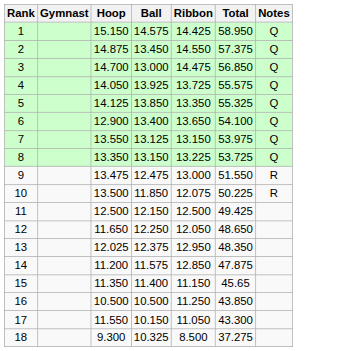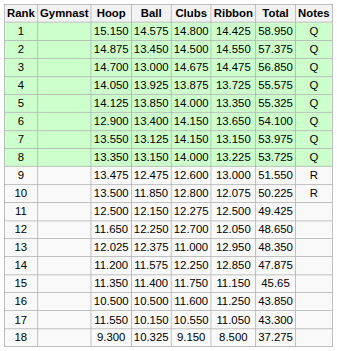 <table class="wikitable sortable" style="text-align:center">
 <tr>
 <th>Rank</th>
 <th>Gymnast</th>
 <th>Hoop</th>
 <th>Ball</th>
+<th>Clubs</th>
 <th>Ribbon</th>
 <th>Total</th>
 <th>Notes</th>
 </tr>
 <tr bgcolor=ccffcc>
 <td>1</td>
 <td align=left></td>
 <td>15.150</td>
 <td>14.575</td>
+<td>14.800</td>
 <td>14.425</td>
 <td>58.950</td>
 <td>Q</td>
 </tr>
 <tr bgcolor=ccffcc>
 <td>2</td>
 <td align=left></td>
 <td>14.875</td>
 <td>13.450</td>
+<td>14.500</td>
 <td>14.550</td>
 <td>57.375</td>
 <td>Q</td>
 </tr>
 <tr bgcolor=ccffcc>
 <td>3</td>
 <td align=left></td>
 <td>14.700</td>
 <td>13.000</td>
+<td>14.675</td>
 <td>14.475</td>
 <td>56.850</td>
 <td>Q</td>
 </tr>
 <tr bgcolor=ccffcc>
 <td>4</td>
 <td align=left></td>
 <td>14.050</td>
 <td>13.925</td>
+<td>13.875</td>
 <td>13.725</td>
 <td>55.575</td>
 <td>Q</td>
 </tr>
 <tr bgcolor=ccffcc>
 <td>5</td>
 <td align=left></td>
 <td>14.125</td>
 <td>13.850</td>
+<td>14.000</td>
 <td>13.350</td>
 <td>55.325</td>
 <td>Q</td>
 </tr>
 <tr bgcolor=ccffcc>
 <td>6</td>
 <td align=left></td>
 <td>12.900</td>
 <td>13.400</td>
+<td>14.150</td>
 <td>13.650</td>
 <td>54.100</td>
 <td>Q</td>
 </tr>
 <tr bgcolor=ccffcc>
 <td>7</td>
 <td align=left></td>
 <td>13.550</td>
 <td>13.125</td>
+<td>14.150</td>
 <td>13.150</td>
 <td>53.975</td>
 <td>Q</td>
 </tr>
 <tr bgcolor=ccffcc>
 <td>8</td>
 <td align=left></td>
 <td>13.350</td>
 <td>13.150</td>
+<td>14.000</td>
 <td>13.225</td>
 <td>53.725</td>
 <td>Q</td>
 </tr>
 <tr>
 <td>9</td>
 <td align=left></td>
 <td>13.475</td>
 <td>12.475</td>
+<td>12.600</td>
 <td>13.000</td>
 <td>51.550</td>
 <td>R</td>
 </tr>
 <tr>
 <td>10</td>
 <td align=left></td>
 <td>13.500</td>
 <td>11.850</td>
+<td>12.800</td>
 <td>12.075</td>
 <td>50.225</td>
 <td>R</td>
 </tr>
 <tr>
 <td>11</td>
 <td align=left></td>
 <td>12.500</td>
 <td>12.150</td>
+<td>12.275</td>
 <td>12.500</td>
 <td>49.425</td>
 <td></td>
 </tr>
 <tr>
 <td>12</td>
 <td align=left></td>
 <td>11.650</td>
 <td>12.250</td>
+<td>12.700</td>
 <td>12.050</td>
 <td>48.650</td>
 <td></td>
 </tr>
 <tr>
 <td>13</td>
 <td align=left></td>
 <td>12.025</td>
 <td>12.375</td>
+<td>11.000</td>
 <td>12.950</td>
 <td>48.350</td>
 <td></td>
 </tr>
 <tr>
 <td>14</td>
 <td align=left></td>
 <td>11.200</td>
 <td>11.575</td>
+<td>12.250</td>
 <td>12.850</td>
 <td>47.875</td>
 <td></td>
 </tr>
 <tr>
 <td>15</td>
 <td align=left></td>
 <td>11.350</td>
 <td>11.400</td>
+<td>11.750</td>
 <td>11.150</td>
 <td>45.65</td>
 <td></td>
 </tr>
 <tr>
 <td>16</td>
 <td align=left></td>
 <td>10.500</td>
 <td>10.500</td>
+<td>11.600</td>
 <td>11.250</td>
 <td>43.850</td>
 <td></td>
 </tr>
 <tr>
 <td>17</td>
 <td align=left></td>
 <td>11.550</td>
 <td>10.150</td>
+<td>10.550</td>
 <td>11.050</td>
 <td>43.300</td>
 <td></td>
 </tr>
 <tr>
 <td>18</td>
 <td align=left></td>
 <td>9.300</td>
 <td>10.325</td>
+<td>9.150</td>
 <td>8.500</td>
 <td>37.275</td>
 <td></td>
 </tr>
 </table>
